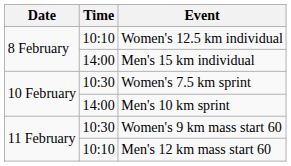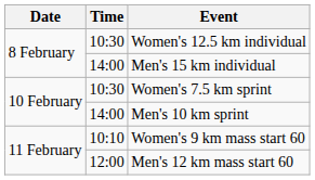 <table class="wikitable">
 <tr>
 <th>Date</th>
 <th>Time</th>
 <th>Event</th>
 </tr>
 <tr>
 <td rowspan=2>8 February</td>
-<td>10:10</td>
+<td>10:30</td>
 <td>Women's 12.5 km individual</td>
 </tr>
 <tr>
 <td>14:00</td>
 <td>Men's 15 km individual</td>
 </tr>
 <tr>
 <td rowspan=2>10 February</td>
 <td>10:30</td>
 <td>Women's 7.5 km sprint</td>
 </tr>
 <tr>
 <td>14:00</td>
 <td>Men's 10 km sprint</td>
 </tr>
 <tr>
 <td rowspan=2>11 February</td>
-<td>10:30</td>
+<td>10:10</td>
 <td>Women's 9 km mass start 60</td>
 </tr>
 <tr>
-<td>10:10</td>
+<td>12:00</td>
 <td>Men's 12 km mass start 60</td>
 </tr>
 </table>
